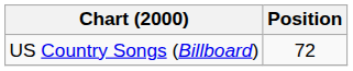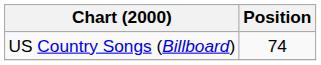 <table class="wikitable sortable">
 <tr>
 <th scope="col">Chart (2000)</th>
 <th scope="col">Position</th>
 </tr>
 <tr>
 <td>US <a href='#'>Country Songs</a> (<em><a href='#'>Billboard</a></em>)</td>
-<td align="center">72</td>
+<td align="center">74</td>
 </tr>
 <tr>
 </tr>
 </table>
